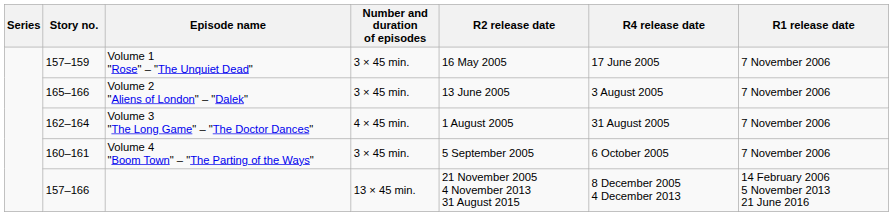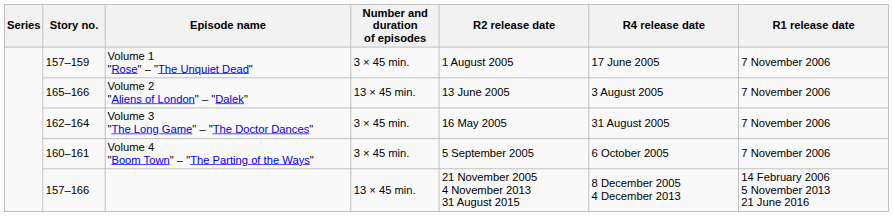 <table class="wikitable sortable" style="width:100%;">
 <tr>
 <th style="width:4%;">Series</th>
 <th style="width:7%;">Story no.</th>
 <th style="width:28%;">Episode name</th>
 <th style="width:10%;">Number and duration<br>of episodes</th>
 <th style="width:17%;">R2 release date</th>
 <th style="width:17%;">R4 release date</th>
 <th style="width:17%;">R1 release date</th>
 </tr>
 <tr>
 <td rowspan="5"></td>
 <td>157–159</td>
 <td> Volume 1<br>"<a href='#'>Rose</a>" – "<a href='#'>The Unquiet Dead</a>"</td>
 <td data-sort-value="135">3 × 45 min.</td>
-<td data-sort-value="2005-05-16">16 May 2005</td>
+<td data-sort-value="2005-08-01">1 August 2005</td>
 <td data-sort-value="2005-06-17">17 June 2005</td>
 <td data-sort-value="2006-11-07">7 November 2006</td>
 </tr>
 <tr>
 <td>165–166</td>
 <td> Volume 2<br>"<a href='#'>Aliens of London</a>" – "<a href='#'>Dalek</a>"</td>
-<td data-sort-value="135">3 × 45 min.</td>
+<td data-sort-value="585">13 × 45 min.</td>
 <td data-sort-value="2005-06-13">13 June 2005</td>
 <td data-sort-value="2005-08-03">3 August 2005</td>
 <td data-sort-value="2006-11-07">7 November 2006</td>
 </tr>
 <tr>
 <td>162–164</td>
 <td> Volume 3<br>"<a href='#'>The Long Game</a>" – "<a href='#'>The Doctor Dances</a>"</td>
-<td data-sort-value="180">4 × 45 min.</td>
-<td data-sort-value="2005-08-01">1 August 2005</td>
+<td data-sort-value="135">3 × 45 min.</td>
+<td data-sort-value="2005-05-16">16 May 2005</td>
 <td data-sort-value="2005-08-31">31 August 2005</td>
 <td data-sort-value="2006-11-07">7 November 2006</td>
 </tr>
 <tr>
 <td>160–161</td>
 <td> Volume 4<br>"<a href='#'>Boom Town</a>" – "<a href='#'>The Parting of the Ways</a>"</td>
 <td data-sort-value="135">3 × 45 min.</td>
 <td data-sort-value="2005-09-05">5 September 2005</td>
 <td data-sort-value="2005-10-06">6 October 2005</td>
 <td data-sort-value="2006-11-07">7 November 2006</td>
 </tr>
 <tr>
 <td>157–166</td>
 <td> </td>
 <td data-sort-value="585">13 × 45 min.</td>
 <td data-sort-value="2005-11-21">21 November 2005  <br>4 November 2013  <br>31 August 2015  </td>
 <td data-sort-value="2005-12-08">8 December 2005  <br>4 December 2013  </td>
 <td data-sort-value="2006-02-14">14 February 2006  <br>5 November 2013  <br>21 June 2016  </td>
 </tr>
 </table>
